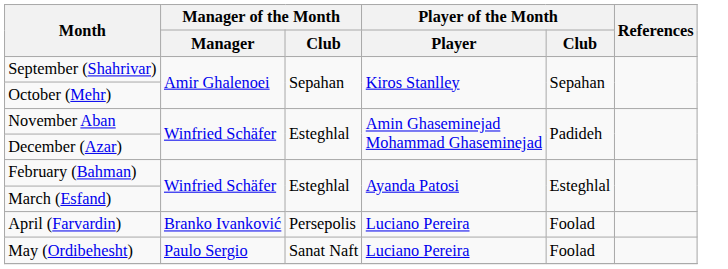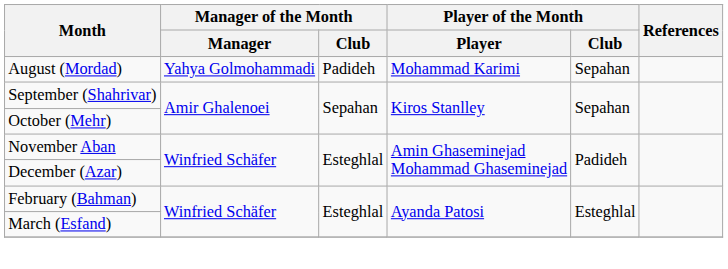 <table class="wikitable">
 <tr>
 <th rowspan="2">Month</th>
 <th colspan="2">Manager of the Month</th>
 <th colspan="2">Player of the Month</th>
 <th rowspan="2">References</th>
 </tr>
 <tr>
 <th>Manager</th>
 <th>Club</th>
 <th>Player</th>
 <th>Club</th>
+</tr>
+<tr>
+<td>August (<a href='#'>Mordad</a>)</td>
+<td> <a href='#'>Yahya Golmohammadi</a></td>
+<td>Padideh</td>
+<td> <a href='#'>Mohammad Karimi</a></td>
+<td>Sepahan</td>
+<td align=center></td>
 </tr>
 <tr>
 <td>September (<a href='#'>Shahrivar</a>)</td>
 <td rowspan="2"> <a href='#'>Amir Ghalenoei</a></td>
 <td rowspan="2">Sepahan</td>
 <td rowspan="2"> <a href='#'>Kiros Stanlley</a></td>
 <td rowspan="2">Sepahan</td>
 <td rowspan="2" align=center></td>
 </tr>
 <tr>
 <td>October (<a href='#'>Mehr</a>)</td>
 </tr>
 <tr>
 <td>November <a href='#'>Aban</a></td>
 <td rowspan="2"> <a href='#'>Winfried Schäfer</a></td>
 <td rowspan="2">Esteghlal</td>
 <td rowspan="2"> <a href='#'>Amin Ghaseminejad</a><br> <a href='#'>Mohammad Ghaseminejad</a></td>
 <td rowspan="2">Padideh</td>
 <td rowspan="2"></td>
 </tr>
 <tr>
 <td>December (<a href='#'>Azar</a>)</td>
 </tr>
 <tr>
 <td>February (<a href='#'>Bahman</a>)</td>
 <td rowspan="2"> <a href='#'>Winfried Schäfer</a></td>
 <td rowspan="2">Esteghlal</td>
 <td rowspan="2"> <a href='#'>Ayanda Patosi</a></td>
 <td rowspan="2">Esteghlal</td>
 <td rowspan="2"></td>
 </tr>
 <tr>
 <td>March (<a href='#'>Esfand</a>)</td>
 </tr>
 <tr>
-<td>April (<a href='#'>Farvardin</a>)</td>
-<td rowspan="1"> <a href='#'>Branko Ivanković</a></td>
-<td rowspan="1">Persepolis</td>
-<td rowspan="1"> <a href='#'>Luciano Pereira</a></td>
-<td rowspan="1">Foolad</td>
-<td rowspan="1"></td>
-</tr>
-<tr>
-<td>May (<a href='#'>Ordibehesht</a>)</td>
-<td rowspan="1"> <a href='#'>Paulo Sergio</a></td>
-<td rowspan="1">Sanat Naft</td>
-<td rowspan="1"> <a href='#'>Luciano Pereira</a></td>
-<td rowspan="1">Foolad</td>
-<td rowspan="1"></td>
-</tr>
-<tr>
 </tr>
 </table>
